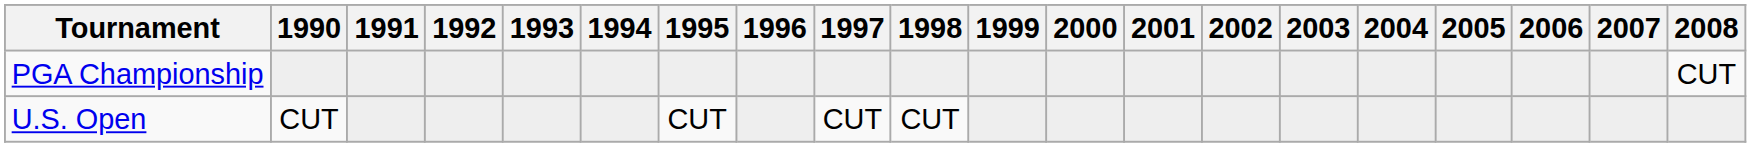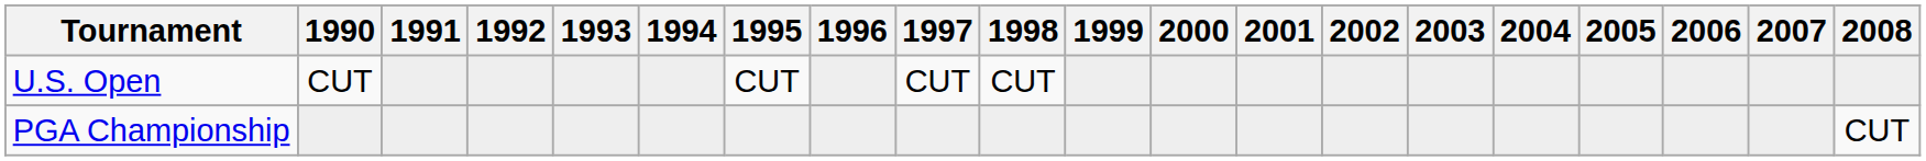 <table class="wikitable" style="font-size:95%;text-align:center;">
 <tr>
 <th>Tournament</th>
 <th>1990</th>
 <th>1991</th>
 <th>1992</th>
 <th>1993</th>
 <th>1994</th>
 <th>1995</th>
 <th>1996</th>
 <th>1997</th>
 <th>1998</th>
 <th>1999</th>
 <th>2000</th>
 <th>2001</th>
 <th>2002</th>
 <th>2003</th>
 <th>2004</th>
 <th>2005</th>
 <th>2006</th>
 <th>2007</th>
 <th>2008</th>
 </tr>
 <tr>
+<td align=left><a href='#'>U.S. Open</a></td>
+<td>CUT</td>
+<td style="background:#eeeeee;"></td>
+<td style="background:#eeeeee;"></td>
+<td style="background:#eeeeee;"></td>
+<td style="background:#eeeeee;"></td>
+<td>CUT</td>
+<td style="background:#eeeeee;"></td>
+<td>CUT</td>
+<td>CUT</td>
+<td style="background:#eeeeee;"></td>
+<td style="background:#eeeeee;"></td>
+<td style="background:#eeeeee;"></td>
+<td style="background:#eeeeee;"></td>
+<td style="background:#eeeeee;"></td>
+<td style="background:#eeeeee;"></td>
+<td style="background:#eeeeee;"></td>
+<td style="background:#eeeeee;"></td>
+<td style="background:#eeeeee;"></td>
+<td style="background:#eeeeee;"></td>
+</tr>
+<tr>
 <td align=left><a href='#'>PGA Championship</a></td>
 <td style="background:#eeeeee;"></td>
 <td style="background:#eeeeee;"></td>
 <td style="background:#eeeeee;"></td>
 <td style="background:#eeeeee;"></td>
 <td style="background:#eeeeee;"></td>
 <td style="background:#eeeeee;"></td>
 <td style="background:#eeeeee;"></td>
 <td style="background:#eeeeee;"></td>
 <td style="background:#eeeeee;"></td>
 <td style="background:#eeeeee;"></td>
 <td style="background:#eeeeee;"></td>
 <td style="background:#eeeeee;"></td>
 <td style="background:#eeeeee;"></td>
 <td style="background:#eeeeee;"></td>
 <td style="background:#eeeeee;"></td>
 <td style="background:#eeeeee;"></td>
 <td style="background:#eeeeee;"></td>
 <td style="background:#eeeeee;"></td>
 <td>CUT</td>
 </tr>
-<tr>
-<td align=left><a href='#'>U.S. Open</a></td>
-<td>CUT</td>
-<td style="background:#eeeeee;"></td>
-<td style="background:#eeeeee;"></td>
-<td style="background:#eeeeee;"></td>
-<td style="background:#eeeeee;"></td>
-<td>CUT</td>
-<td style="background:#eeeeee;"></td>
-<td>CUT</td>
-<td>CUT</td>
-<td style="background:#eeeeee;"></td>
-<td style="background:#eeeeee;"></td>
-<td style="background:#eeeeee;"></td>
-<td style="background:#eeeeee;"></td>
-<td style="background:#eeeeee;"></td>
-<td style="background:#eeeeee;"></td>
-<td style="background:#eeeeee;"></td>
-<td style="background:#eeeeee;"></td>
-<td style="background:#eeeeee;"></td>
-<td style="background:#eeeeee;"></td>
-</tr>
 </table>
